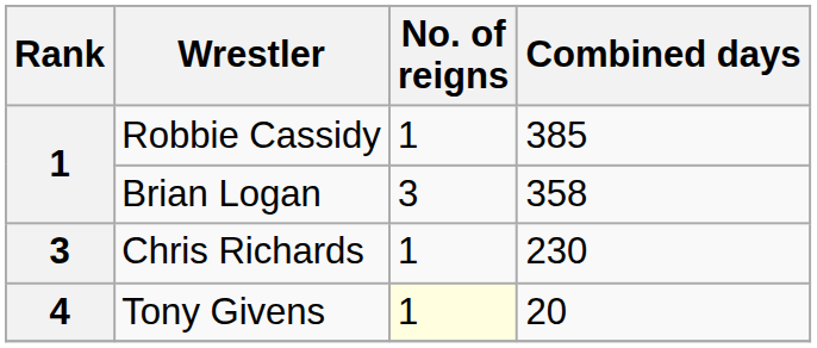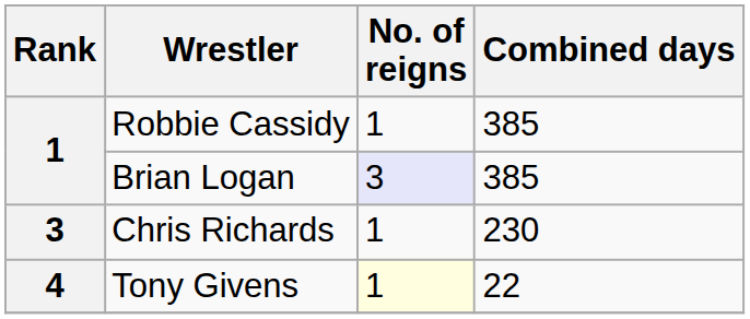 <table class="wikitable">
 <tr>
 <th>Rank</th>
 <th>Wrestler</th>
 <th>No. of<br>reigns</th>
 <th>Combined days</th>
 </tr>
 <tr>
 <th rowspan=2>1</th>
 <td>Robbie Cassidy</td>
 <td>1</td>
 <td>385</td>
 </tr>
 <tr>
 <td>Brian Logan</td>
-<td>3</td>
-<td>358</td>
+<td style="background: lavender;">3</td>
+<td>385</td>
 </tr>
 <tr>
 <th>3</th>
 <td>Chris Richards</td>
 <td>1</td>
 <td>230</td>
 </tr>
 <tr>
 <th>4</th>
 <td>Tony Givens</td>
 <td style="background: lightyellow;">1</td>
-<td>20</td>
+<td>22</td>
 </tr>
 <tr>
 </tr>
 </table>
